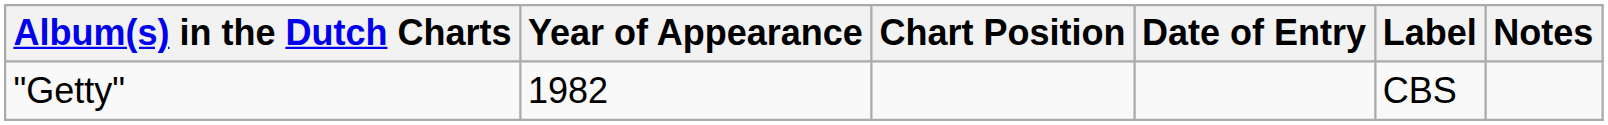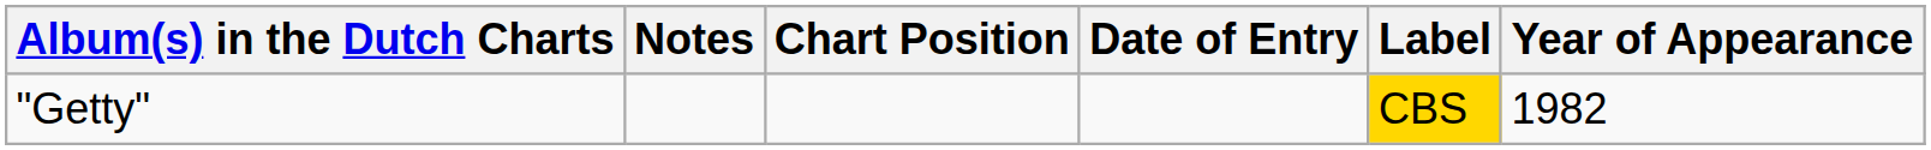 <table class="wikitable sortable" border="1">
 <tr>
 <th scope="col"><a href='#'>Album(s)</a> in the <a href='#'>Dutch</a> Charts</th>
-<th scope="col">Year of Appearance</th>
+<th scope="col" class="unsortable">Notes</th>
 <th scope="col">Chart Position</th>
 <th scope="col">Date of Entry</th>
 <th scope="col">Label</th>
-<th scope="col" class="unsortable">Notes</th>
+<th scope="col">Year of Appearance</th>
 </tr>
 <tr>
 <td>"Getty"</td>
-<td>1982</td>
 <td></td>
 <td></td>
-<td>CBS</td>
 <td></td>
+<td style="background: gold;">CBS</td>
+<td>1982</td>
 </tr>
 </table>
